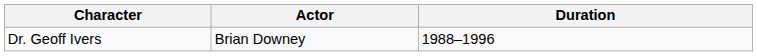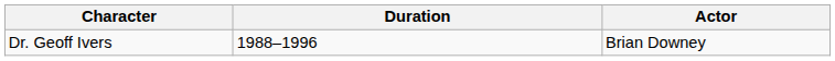 <table class="wikitable">
 <tr>
 <th style="width:220px;">Character</th>
+<th style="width:360px;">Duration</th>
 <th style="width:220px;">Actor</th>
-<th style="width:360px;">Duration</th>
 </tr>
 <tr>
 <td>Dr. Geoff Ivers</td>
+<td>1988–1996</td>
 <td>Brian Downey</td>
-<td>1988–1996</td>
 </tr>
 </table>
